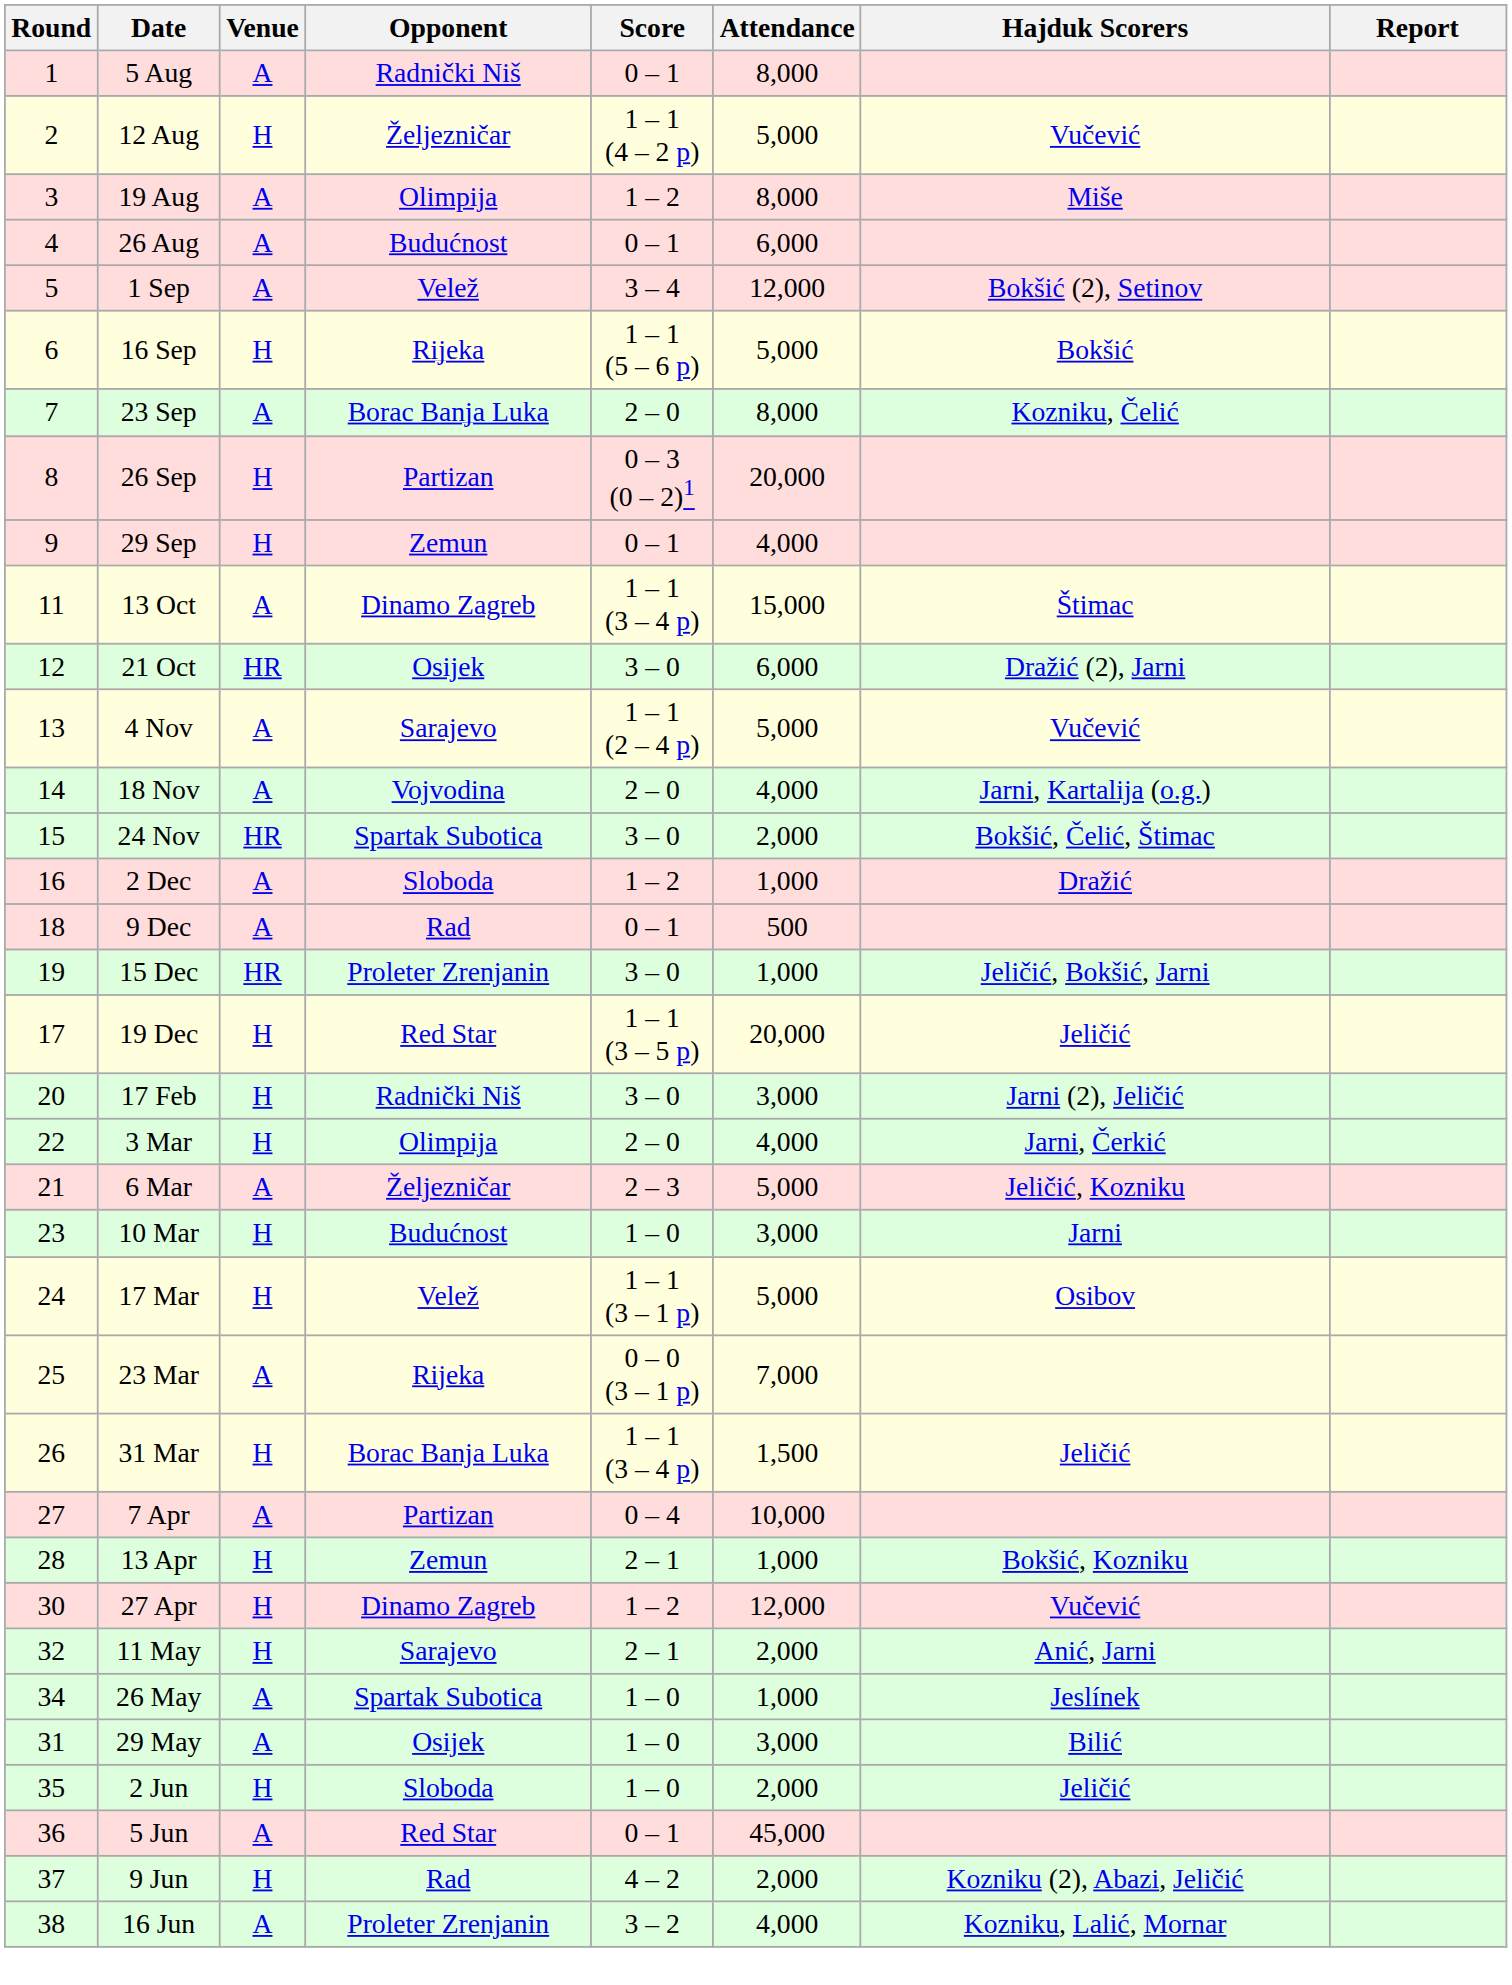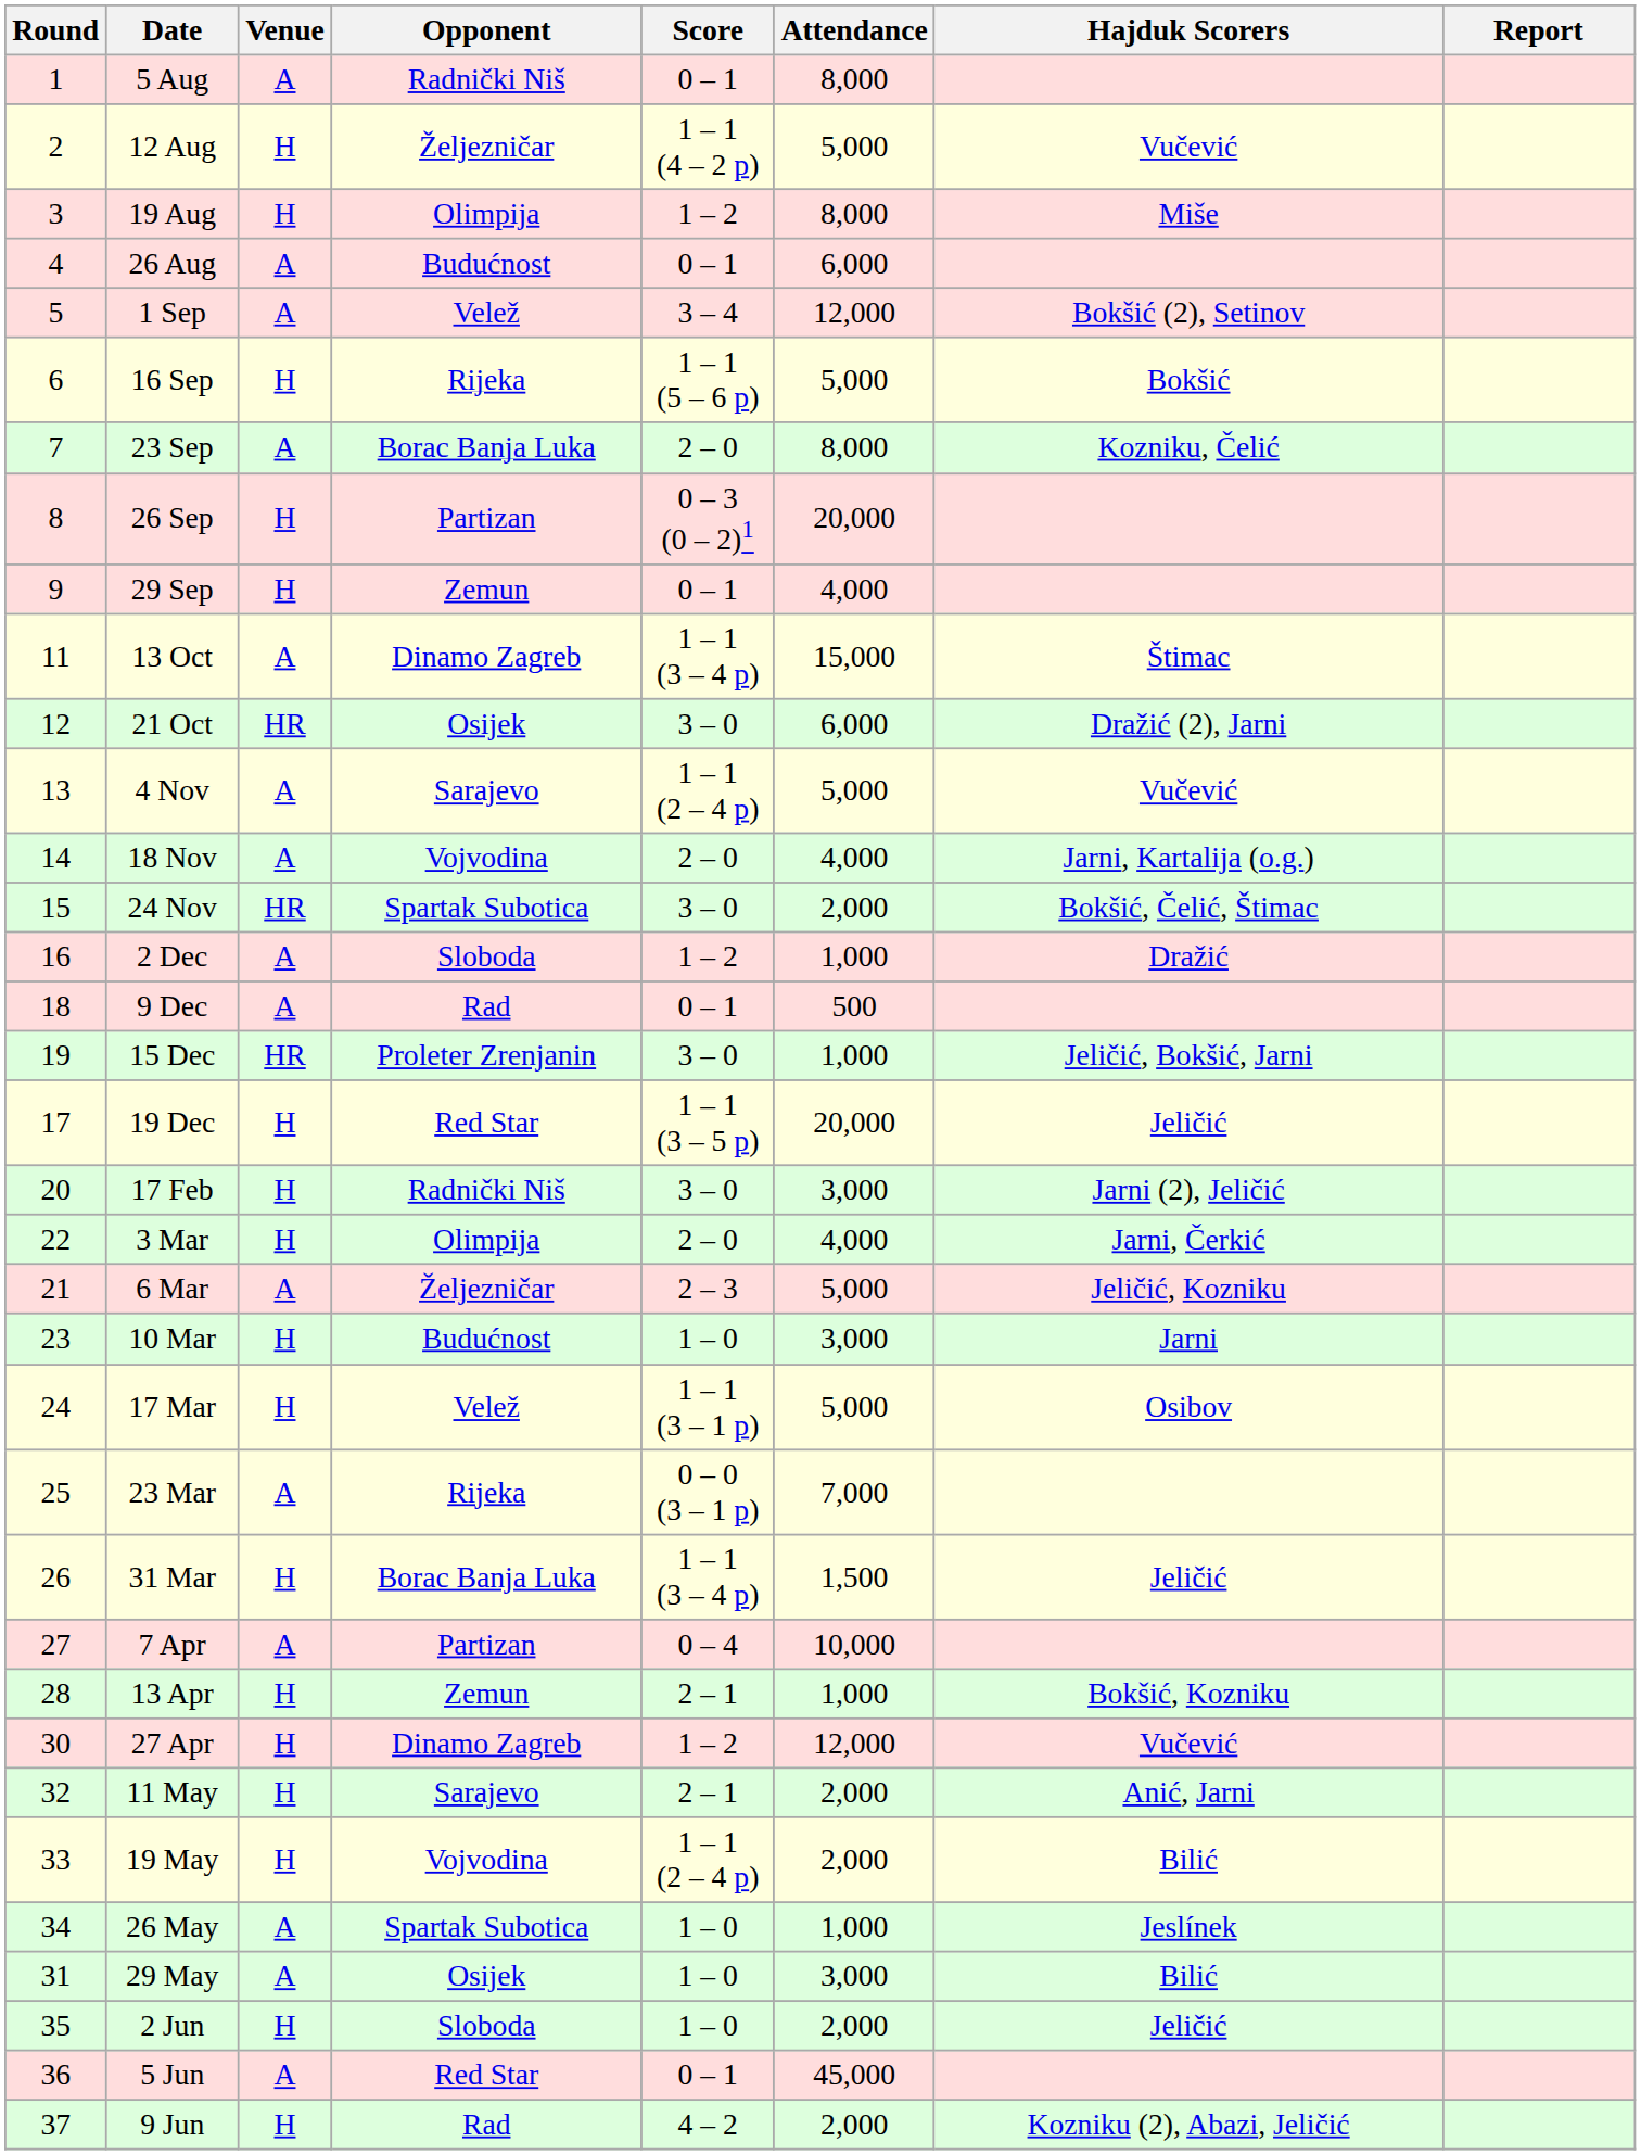 <table class="wikitable sortable" style="text-align: center; font-size:95%;">
 <tr>
 <th width="30">Round</th>
 <th width="60">Date</th>
 <th width="20">Venue</th>
 <th width="150">Opponent</th>
 <th width="60">Score</th>
 <th width="40">Attendance</th>
 <th width="250">Hajduk Scorers</th>
 <th width="90" class="unsortable">Report</th>
 </tr>
 <tr bgcolor="#ffdddd">
 <td>1</td>
 <td>5 Aug</td>
 <td><a href='#'>A</a></td>
 <td><a href='#'>Radnički Niš</a></td>
 <td>0 – 1</td>
 <td>8,000</td>
 <td></td>
 <td></td>
 </tr>
 <tr bgcolor="#ffffdd">
 <td>2</td>
 <td>12 Aug</td>
 <td><a href='#'>H</a></td>
 <td><a href='#'>Željezničar</a></td>
 <td>1 – 1<br>(4 – 2 <a href='#'>p</a>)</td>
 <td>5,000</td>
 <td><a href='#'>Vučević</a></td>
 <td></td>
 </tr>
 <tr bgcolor="#ffdddd">
 <td>3</td>
 <td>19 Aug</td>
-<td><a href='#'>A</a></td>
+<td><a href='#'>H</a></td>
 <td><a href='#'>Olimpija</a></td>
 <td>1 – 2</td>
 <td>8,000</td>
 <td><a href='#'>Miše</a></td>
 <td></td>
 </tr>
 <tr bgcolor="#ffdddd">
 <td>4</td>
 <td>26 Aug</td>
 <td><a href='#'>A</a></td>
 <td><a href='#'>Budućnost</a></td>
 <td>0 – 1</td>
 <td>6,000</td>
 <td></td>
 <td></td>
 </tr>
 <tr bgcolor="#ffdddd">
 <td>5</td>
 <td>1 Sep</td>
 <td><a href='#'>A</a></td>
 <td><a href='#'>Velež</a></td>
 <td>3 – 4</td>
 <td>12,000</td>
 <td><a href='#'>Bokšić</a> (2), <a href='#'>Setinov</a></td>
 <td></td>
 </tr>
 <tr bgcolor="#ffffdd">
 <td>6</td>
 <td>16 Sep</td>
 <td><a href='#'>H</a></td>
 <td><a href='#'>Rijeka</a></td>
 <td>1 – 1<br>(5 – 6 <a href='#'>p</a>)</td>
 <td>5,000</td>
 <td><a href='#'>Bokšić</a></td>
 <td></td>
 </tr>
 <tr bgcolor="#ddffdd">
 <td>7</td>
 <td>23 Sep</td>
 <td><a href='#'>A</a></td>
 <td><a href='#'>Borac Banja Luka</a></td>
 <td>2 – 0</td>
 <td>8,000</td>
 <td><a href='#'>Kozniku</a>, <a href='#'>Čelić</a></td>
 <td></td>
 </tr>
 <tr bgcolor="#ffdddd">
 <td>8</td>
 <td>26 Sep</td>
 <td><a href='#'>H</a></td>
 <td><a href='#'>Partizan</a></td>
 <td>0 – 3<br>(0 – 2)<a href='#'><sup>1</sup></a></td>
 <td>20,000</td>
 <td></td>
 <td></td>
 </tr>
 <tr bgcolor="#ffdddd">
 <td>9</td>
 <td>29 Sep</td>
 <td><a href='#'>H</a></td>
 <td><a href='#'>Zemun</a></td>
 <td>0 – 1</td>
 <td>4,000</td>
 <td></td>
 <td></td>
 </tr>
 <tr bgcolor="#ffffdd">
 <td>11</td>
 <td>13 Oct</td>
 <td><a href='#'>A</a></td>
 <td><a href='#'>Dinamo Zagreb</a></td>
 <td>1 – 1<br>(3 – 4 <a href='#'>p</a>)</td>
 <td>15,000</td>
 <td><a href='#'>Štimac</a></td>
 <td></td>
 </tr>
 <tr bgcolor="#ddffdd">
 <td>12</td>
 <td>21 Oct</td>
 <td><a href='#'>HR</a></td>
 <td><a href='#'>Osijek</a></td>
 <td>3 – 0</td>
 <td>6,000</td>
 <td><a href='#'>Dražić</a> (2), <a href='#'>Jarni</a></td>
 <td></td>
 </tr>
 <tr bgcolor="#ffffdd">
 <td>13</td>
 <td>4 Nov</td>
 <td><a href='#'>A</a></td>
 <td><a href='#'>Sarajevo</a></td>
 <td>1 – 1<br>(2 – 4 <a href='#'>p</a>)</td>
 <td>5,000</td>
 <td><a href='#'>Vučević</a></td>
 <td></td>
 </tr>
 <tr bgcolor="#ddffdd">
 <td>14</td>
 <td>18 Nov</td>
 <td><a href='#'>A</a></td>
 <td><a href='#'>Vojvodina</a></td>
 <td>2 – 0</td>
 <td>4,000</td>
 <td><a href='#'>Jarni</a>, <a href='#'>Kartalija</a> (<a href='#'>o.g.</a>)</td>
 <td></td>
 </tr>
 <tr bgcolor="#ddffdd">
 <td>15</td>
 <td>24 Nov</td>
 <td><a href='#'>HR</a></td>
 <td><a href='#'>Spartak Subotica</a></td>
 <td>3 – 0</td>
 <td>2,000</td>
 <td><a href='#'>Bokšić</a>, <a href='#'>Čelić</a>, <a href='#'>Štimac</a></td>
 <td></td>
 </tr>
 <tr bgcolor="#ffdddd">
 <td>16</td>
 <td>2 Dec</td>
 <td><a href='#'>A</a></td>
 <td><a href='#'>Sloboda</a></td>
 <td>1 – 2</td>
 <td>1,000</td>
 <td><a href='#'>Dražić</a></td>
 <td></td>
 </tr>
 <tr bgcolor="#ffdddd">
 <td>18</td>
 <td>9 Dec</td>
 <td><a href='#'>A</a></td>
 <td><a href='#'>Rad</a></td>
 <td>0 – 1</td>
 <td>500</td>
 <td></td>
 <td></td>
 </tr>
 <tr bgcolor="#ddffdd">
 <td>19</td>
 <td>15 Dec</td>
 <td><a href='#'>HR</a></td>
 <td><a href='#'>Proleter Zrenjanin</a></td>
 <td>3 – 0</td>
 <td>1,000</td>
 <td><a href='#'>Jeličić</a>, <a href='#'>Bokšić</a>, <a href='#'>Jarni</a></td>
 <td></td>
 </tr>
 <tr bgcolor="#ffffdd">
 <td>17</td>
 <td>19 Dec</td>
 <td><a href='#'>H</a></td>
 <td><a href='#'>Red Star</a></td>
 <td>1 – 1<br>(3 – 5 <a href='#'>p</a>)</td>
 <td>20,000</td>
 <td><a href='#'>Jeličić</a></td>
 <td></td>
 </tr>
 <tr bgcolor="#ddffdd">
 <td>20</td>
 <td>17 Feb</td>
 <td><a href='#'>H</a></td>
 <td><a href='#'>Radnički Niš</a></td>
 <td>3 – 0</td>
 <td>3,000</td>
 <td><a href='#'>Jarni</a> (2), <a href='#'>Jeličić</a></td>
 <td></td>
 </tr>
 <tr bgcolor="#ddffdd">
 <td>22</td>
 <td>3 Mar</td>
 <td><a href='#'>H</a></td>
 <td><a href='#'>Olimpija</a></td>
 <td>2 – 0</td>
 <td>4,000</td>
 <td><a href='#'>Jarni</a>, <a href='#'>Čerkić</a></td>
 <td></td>
 </tr>
 <tr bgcolor="#ffdddd">
 <td>21</td>
 <td>6 Mar</td>
 <td><a href='#'>A</a></td>
 <td><a href='#'>Željezničar</a></td>
 <td>2 – 3</td>
 <td>5,000</td>
 <td><a href='#'>Jeličić</a>, <a href='#'>Kozniku</a></td>
 <td></td>
 </tr>
 <tr bgcolor="#ddffdd">
 <td>23</td>
 <td>10 Mar</td>
 <td><a href='#'>H</a></td>
 <td><a href='#'>Budućnost</a></td>
 <td>1 – 0</td>
 <td>3,000</td>
 <td><a href='#'>Jarni</a></td>
 <td></td>
 </tr>
 <tr bgcolor="#ffffdd">
 <td>24</td>
 <td>17 Mar</td>
 <td><a href='#'>H</a></td>
 <td><a href='#'>Velež</a></td>
 <td>1 – 1<br>(3 – 1 <a href='#'>p</a>)</td>
 <td>5,000</td>
 <td><a href='#'>Osibov</a></td>
 <td></td>
 </tr>
 <tr bgcolor="#ffffdd">
 <td>25</td>
 <td>23 Mar</td>
 <td><a href='#'>A</a></td>
 <td><a href='#'>Rijeka</a></td>
 <td>0 – 0<br>(3 – 1 <a href='#'>p</a>)</td>
 <td>7,000</td>
 <td></td>
 <td></td>
 </tr>
 <tr bgcolor="#ffffdd">
 <td>26</td>
 <td>31 Mar</td>
 <td><a href='#'>H</a></td>
 <td><a href='#'>Borac Banja Luka</a></td>
 <td>1 – 1<br>(3 – 4 <a href='#'>p</a>)</td>
 <td>1,500</td>
 <td><a href='#'>Jeličić</a></td>
 <td></td>
 </tr>
 <tr bgcolor="#ffdddd">
 <td>27</td>
 <td>7 Apr</td>
 <td><a href='#'>A</a></td>
 <td><a href='#'>Partizan</a></td>
 <td>0 – 4</td>
 <td>10,000</td>
 <td></td>
 <td></td>
 </tr>
 <tr bgcolor="#ddffdd">
 <td>28</td>
 <td>13 Apr</td>
 <td><a href='#'>H</a></td>
 <td><a href='#'>Zemun</a></td>
 <td>2 – 1</td>
 <td>1,000</td>
 <td><a href='#'>Bokšić</a>, <a href='#'>Kozniku</a></td>
 <td></td>
 </tr>
 <tr bgcolor="#ffdddd">
 <td>30</td>
 <td>27 Apr</td>
 <td><a href='#'>H</a></td>
 <td><a href='#'>Dinamo Zagreb</a></td>
 <td>1 – 2</td>
 <td>12,000</td>
 <td><a href='#'>Vučević</a></td>
 <td></td>
 </tr>
 <tr bgcolor="#ddffdd">
 <td>32</td>
 <td>11 May</td>
 <td><a href='#'>H</a></td>
 <td><a href='#'>Sarajevo</a></td>
 <td>2 – 1</td>
 <td>2,000</td>
 <td><a href='#'>Anić</a>, <a href='#'>Jarni</a></td>
 <td></td>
 </tr>
+<tr bgcolor="#ffffdd">
+<td>33</td>
+<td>19 May</td>
+<td><a href='#'>H</a></td>
+<td><a href='#'>Vojvodina</a></td>
+<td>1 – 1<br>(2 – 4 <a href='#'>p</a>)</td>
+<td>2,000</td>
+<td><a href='#'>Bilić</a></td>
+<td></td>
+</tr>
 <tr bgcolor="#ddffdd">
 <td>34</td>
 <td>26 May</td>
 <td><a href='#'>A</a></td>
 <td><a href='#'>Spartak Subotica</a></td>
 <td>1 – 0</td>
 <td>1,000</td>
 <td><a href='#'>Jeslínek</a></td>
 <td></td>
 </tr>
 <tr bgcolor="#ddffdd">
 <td>31</td>
 <td>29 May</td>
 <td><a href='#'>A</a></td>
 <td><a href='#'>Osijek</a></td>
 <td>1 – 0</td>
 <td>3,000</td>
 <td><a href='#'>Bilić</a></td>
 <td></td>
 </tr>
 <tr bgcolor="#ddffdd">
 <td>35</td>
 <td>2 Jun</td>
 <td><a href='#'>H</a></td>
 <td><a href='#'>Sloboda</a></td>
 <td>1 – 0</td>
 <td>2,000</td>
 <td><a href='#'>Jeličić</a></td>
 <td></td>
 </tr>
 <tr bgcolor="#ffdddd">
 <td>36</td>
 <td>5 Jun</td>
 <td><a href='#'>A</a></td>
 <td><a href='#'>Red Star</a></td>
 <td>0 – 1</td>
 <td>45,000</td>
 <td></td>
 <td></td>
 </tr>
 <tr bgcolor="#ddffdd">
 <td>37</td>
 <td>9 Jun</td>
 <td><a href='#'>H</a></td>
 <td><a href='#'>Rad</a></td>
 <td>4 – 2</td>
 <td>2,000</td>
 <td><a href='#'>Kozniku</a> (2), <a href='#'>Abazi</a>, <a href='#'>Jeličić</a></td>
 <td></td>
 </tr>
-<tr bgcolor="#ddffdd">
-<td>38</td>
-<td>16 Jun</td>
-<td><a href='#'>A</a></td>
-<td><a href='#'>Proleter Zrenjanin</a></td>
-<td>3 – 2</td>
-<td>4,000</td>
-<td><a href='#'>Kozniku</a>, <a href='#'>Lalić</a>, <a href='#'>Mornar</a></td>
-<td></td>
-</tr>
 </table>
